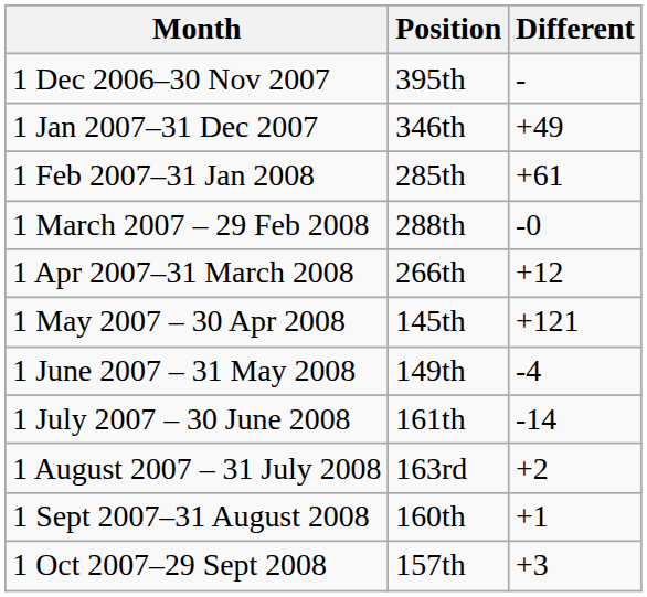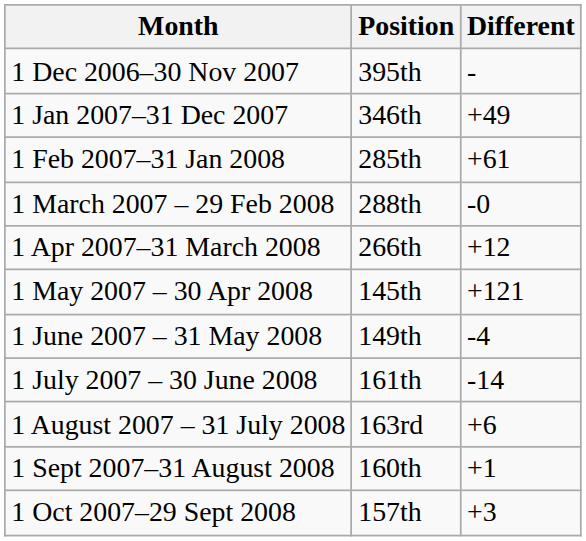 <table class="wikitable float-right">
 <tr>
 <th>Month</th>
 <th>Position</th>
 <th>Different</th>
 </tr>
 <tr>
 <td>1 Dec 2006–30 Nov 2007</td>
 <td>395th</td>
 <td>-</td>
 </tr>
 <tr>
 <td>1 Jan 2007–31 Dec 2007</td>
 <td>346th</td>
 <td>+49</td>
 </tr>
 <tr>
 <td>1 Feb 2007–31 Jan 2008</td>
 <td>285th</td>
 <td>+61</td>
 </tr>
 <tr>
 <td>1 March 2007 – 29 Feb 2008</td>
 <td>288th</td>
 <td>-0</td>
 </tr>
 <tr>
 <td>1 Apr 2007–31 March 2008</td>
 <td>266th</td>
 <td>+12</td>
 </tr>
 <tr>
 <td>1 May 2007 – 30 Apr 2008</td>
 <td>145th</td>
 <td>+121</td>
 </tr>
 <tr>
 <td>1 June 2007 – 31 May 2008</td>
 <td>149th</td>
 <td>-4</td>
 </tr>
 <tr>
 <td>1 July 2007 – 30 June 2008</td>
 <td>161th</td>
 <td>-14</td>
 </tr>
 <tr>
 <td>1 August 2007 – 31 July 2008</td>
 <td>163rd</td>
-<td>+2</td>
+<td>+6</td>
 </tr>
 <tr>
 <td>1 Sept 2007–31 August 2008</td>
 <td>160th</td>
 <td>+1</td>
 </tr>
 <tr>
 <td>1 Oct 2007–29 Sept 2008</td>
 <td>157th</td>
 <td>+3</td>
 </tr>
 </table>
